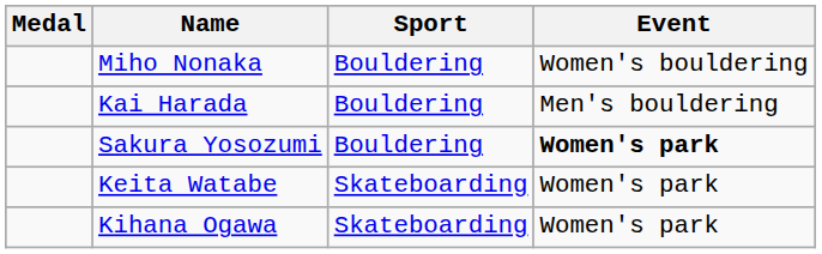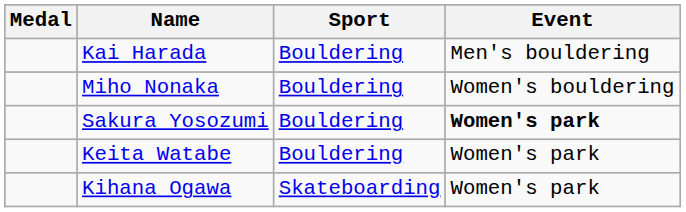 <table class="wikitable sortable" style="font-size: 95%;">
 <tr>
 <th>Medal</th>
 <th>Name</th>
 <th>Sport</th>
 <th>Event</th>
 </tr>
 <tr>
 <td></td>
+<td><a href='#'>Kai Harada</a></td>
+<td><a href='#'>Bouldering</a></td>
+<td>Men's bouldering</td>
+</tr>
+<tr>
+<td></td>
 <td><a href='#'>Miho Nonaka</a></td>
 <td><a href='#'>Bouldering</a></td>
 <td>Women's bouldering</td>
-</tr>
-<tr>
-<td></td>
-<td><a href='#'>Kai Harada</a></td>
-<td><a href='#'>Bouldering</a></td>
-<td>Men's bouldering</td>
 </tr>
 <tr>
 <td></td>
 <td><a href='#'>Sakura Yosozumi</a></td>
 <td><a href='#'>Bouldering</a></td>
 <td><strong>Women's park</strong></td>
 </tr>
 <tr>
 <td></td>
 <td><a href='#'>Keita Watabe</a></td>
-<td><a href='#'>Skateboarding</a></td>
+<td><a href='#'>Bouldering</a></td>
 <td>Women's park</td>
 </tr>
 <tr>
 <td></td>
 <td><a href='#'>Kihana Ogawa</a></td>
 <td><a href='#'>Skateboarding</a></td>
 <td>Women's park</td>
 </tr>
 </table>
